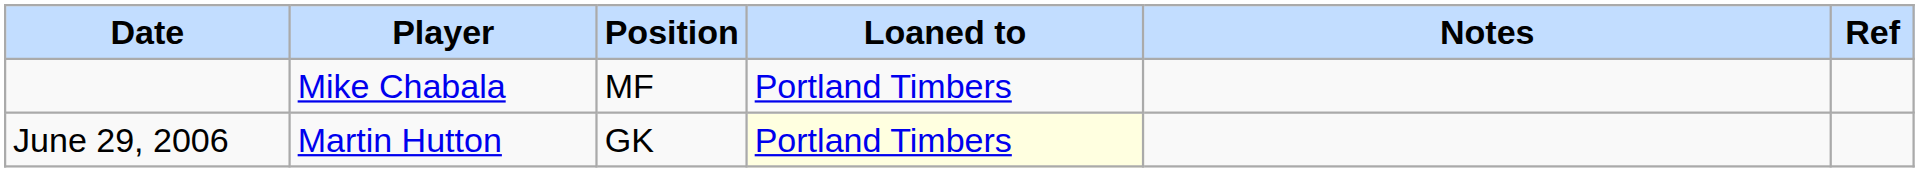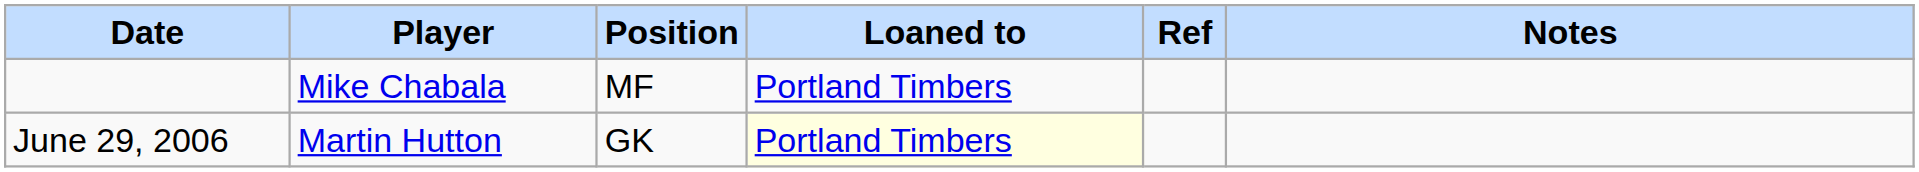 <table class="wikitable" style="text-align:left; font-size:95%;">
 <tr>
 <th style="background:#c2ddff; width:120px;">Date</th>
 <th style="background:#c2ddff; width:130px;">Player</th>
 <th style="background:#c2ddff; width:50px;">Position</th>
 <th style="background:#c2ddff; width:170px;">Loaned to</th>
+<th style="background:#c2ddff; width:30px;">Ref</th>
 <th style="background:#c2ddff; width:300px;">Notes</th>
-<th style="background:#c2ddff; width:30px;">Ref</th>
 </tr>
 <tr>
 <td></td>
 <td> <a href='#'>Mike Chabala</a></td>
 <td>MF</td>
 <td> <a href='#'>Portland Timbers</a></td>
 <td></td>
 <td></td>
 </tr>
 <tr>
 <td>June 29, 2006</td>
 <td> <a href='#'>Martin Hutton</a></td>
 <td>GK</td>
 <td style="background: lightyellow;"> <a href='#'>Portland Timbers</a></td>
 <td></td>
 <td></td>
 </tr>
 </table>
